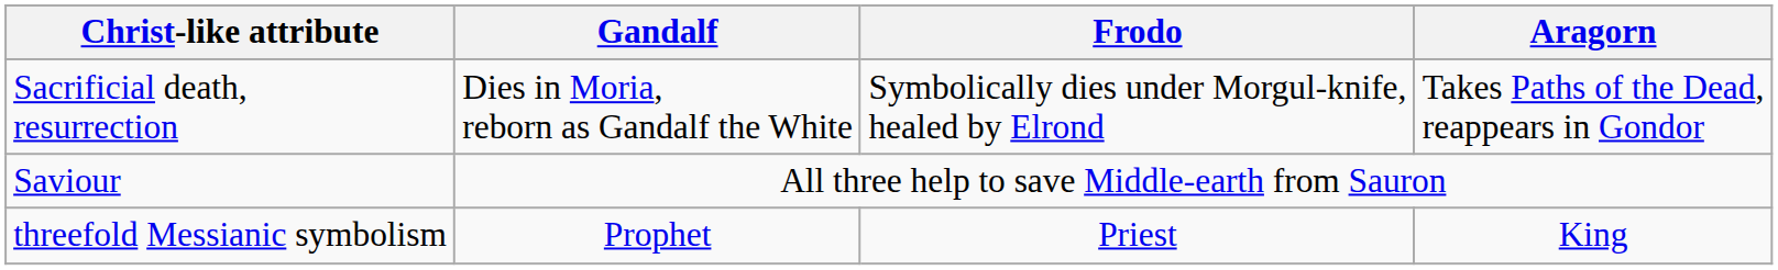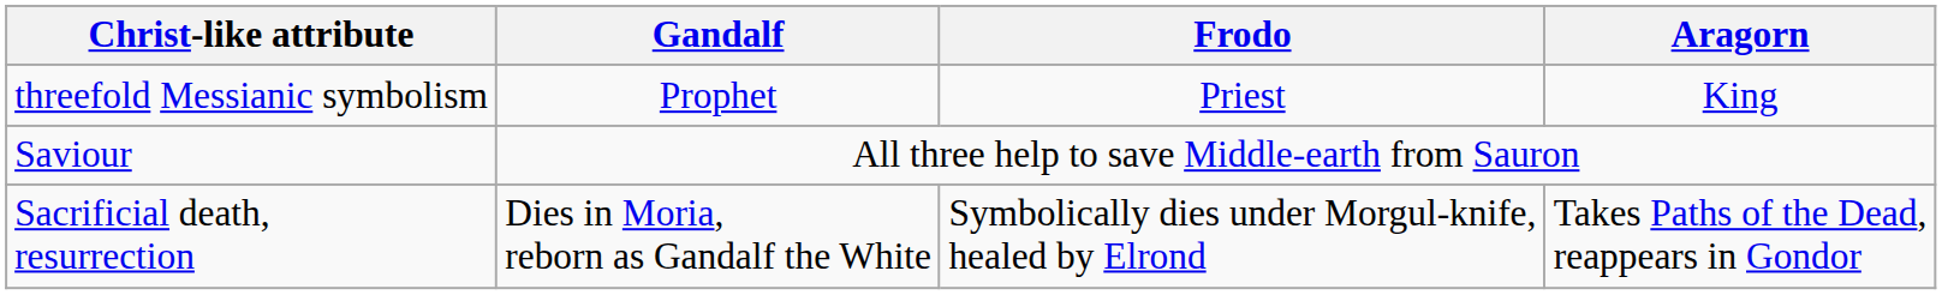 <table class="wikitable" style="margin:1em auto;">
 <tr>
 <th><a href='#'>Christ</a>-like attribute</th>
 <th><a href='#'>Gandalf</a></th>
 <th><a href='#'>Frodo</a></th>
 <th><a href='#'>Aragorn</a></th>
 </tr>
 <tr>
-<td><a href='#'>Sacrificial</a> death,<br><a href='#'>resurrection</a></td>
-<td>Dies in <a href='#'>Moria</a>,<br>reborn as Gandalf the White</td>
-<td>Symbolically dies under Morgul-knife,<br>healed by <a href='#'>Elrond</a></td>
-<td>Takes <a href='#'>Paths of the Dead</a>,<br>reappears in <a href='#'>Gondor</a></td>
+<td><a href='#'>threefold</a> <a href='#'>Messianic</a> symbolism</td>
+<td style="text-align: center;"><a href='#'>Prophet</a></td>
+<td style="text-align: center;"><a href='#'>Priest</a></td>
+<td style="text-align: center;"><a href='#'>King</a></td>
 </tr>
 <tr>
 <td><a href='#'>Saviour</a></td>
 <td colspan="3"; style="text-align: center;">All three help to save <a href='#'>Middle-earth</a> from <a href='#'>Sauron</a></td>
 </tr>
 <tr>
-<td><a href='#'>threefold</a> <a href='#'>Messianic</a> symbolism</td>
-<td style="text-align: center;"><a href='#'>Prophet</a></td>
-<td style="text-align: center;"><a href='#'>Priest</a></td>
-<td style="text-align: center;"><a href='#'>King</a></td>
+<td><a href='#'>Sacrificial</a> death,<br><a href='#'>resurrection</a></td>
+<td>Dies in <a href='#'>Moria</a>,<br>reborn as Gandalf the White</td>
+<td>Symbolically dies under Morgul-knife,<br>healed by <a href='#'>Elrond</a></td>
+<td>Takes <a href='#'>Paths of the Dead</a>,<br>reappears in <a href='#'>Gondor</a></td>
 </tr>
 </table>
